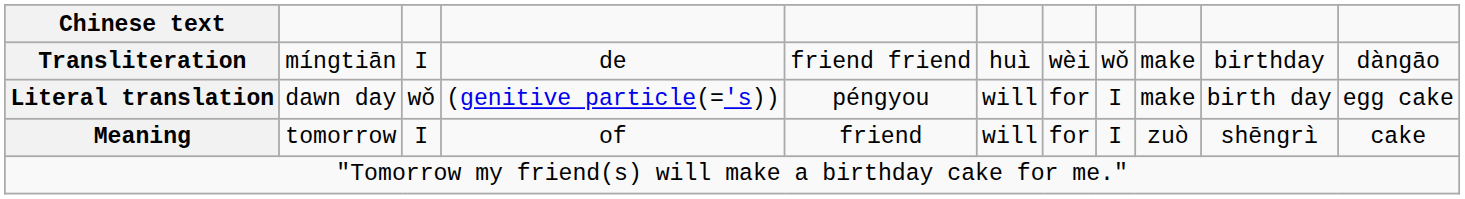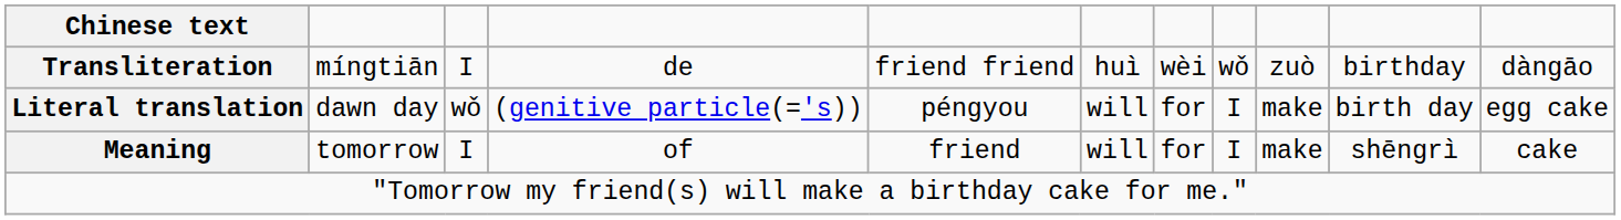 <table class="wikitable" style="text-align: center;">
 <tr>
 <th>Chinese text</th>
 <td></td>
 <td></td>
 <td></td>
 <td></td>
 <td></td>
 <td></td>
 <td></td>
 <td></td>
 <td></td>
 <td></td>
 </tr>
 <tr>
 <th>Transliteration</th>
 <td>míngtiān</td>
 <td>I</td>
 <td>de</td>
 <td>friend friend</td>
 <td>huì</td>
 <td>wèi</td>
 <td>wǒ</td>
-<td>make</td>
+<td>zuò</td>
 <td>birthday</td>
 <td>dàngāo</td>
 </tr>
 <tr>
 <th>Literal translation</th>
 <td>dawn day</td>
 <td>wǒ</td>
 <td>(<a href='#'>genitive particle</a>(=<a href='#'>'s</a>))</td>
 <td>péngyou</td>
 <td>will</td>
 <td>for</td>
 <td>I</td>
 <td>make</td>
 <td>birth day</td>
 <td>egg cake</td>
 </tr>
 <tr>
 <th>Meaning</th>
 <td>tomorrow</td>
 <td>I</td>
 <td>of</td>
 <td>friend</td>
 <td>will</td>
 <td>for</td>
 <td>I</td>
-<td>zuò</td>
+<td>make</td>
 <td>shēngrì</td>
 <td>cake</td>
 </tr>
 <tr>
 <td colspan="12">"Tomorrow my friend(s) will make a birthday cake for me."</td>
 </tr>
 </table>
